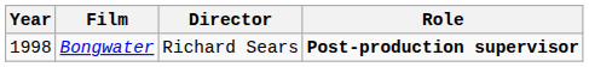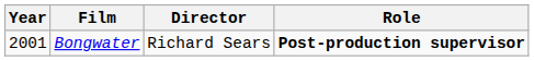 <table class="wikitable">
 <tr>
 <th>Year</th>
 <th>Film</th>
 <th>Director</th>
 <th>Role</th>
 </tr>
 <tr>
-<td>1998</td>
+<td>2001</td>
 <td><em><a href='#'>Bongwater</a></em></td>
 <td>Richard Sears</td>
 <td><strong>Post-production supervisor</strong></td>
 </tr>
 </table>
